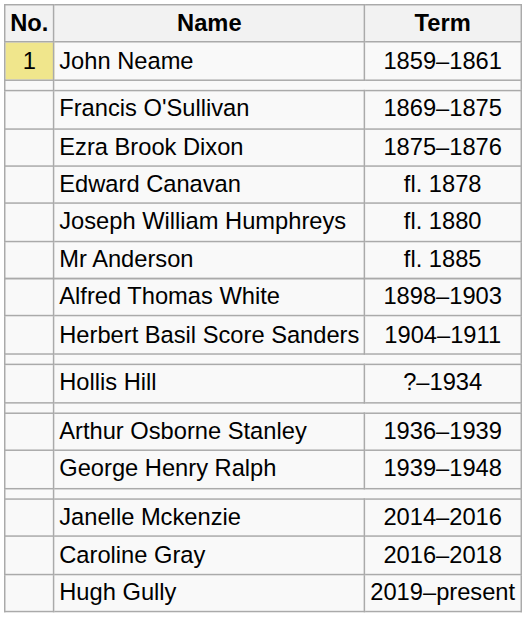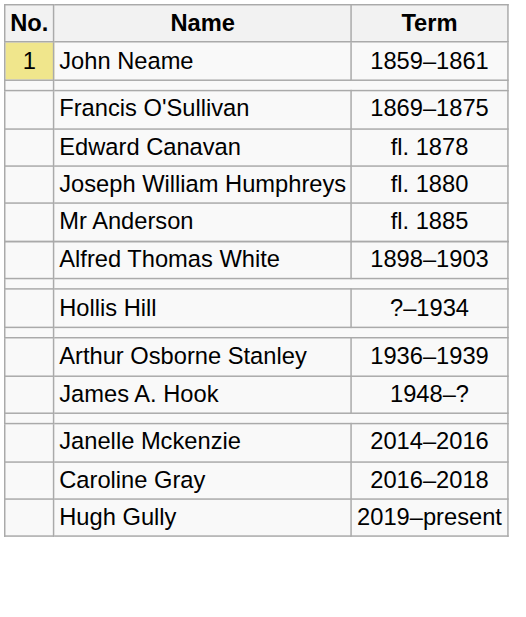 <table class="wikitable" style="text-align:center;">
 <tr>
 <th>No.</th>
 <th>Name</th>
 <th>Term</th>
 </tr>
 <tr>
 <td style="background: khaki;">1</td>
 <td align=left>John Neame</td>
 <td>1859–1861</td>
 </tr>
 <tr>
 <td></td>
 </tr>
 <tr>
 <td></td>
 <td align=left>Francis O'Sullivan</td>
 <td>1869–1875</td>
-</tr>
-<tr>
-<td></td>
-<td align=left>Ezra Brook Dixon</td>
-<td>1875–1876</td>
 </tr>
 <tr>
 <td></td>
 <td align=left>Edward Canavan</td>
 <td>fl. 1878</td>
 </tr>
 <tr>
 <td></td>
 <td align=left>Joseph William Humphreys</td>
 <td>fl. 1880</td>
 </tr>
 <tr>
 <td></td>
 <td align=left>Mr Anderson</td>
 <td>fl. 1885</td>
 </tr>
 <tr>
 </tr>
 <tr>
 <td></td>
 <td align=left>Alfred Thomas White</td>
 <td>1898–1903</td>
 </tr>
 <tr>
 <td></td>
-<td align=left>Herbert Basil Score Sanders</td>
-<td>1904–1911</td>
-</tr>
-<tr>
-<td></td>
 </tr>
 <tr>
 <td></td>
 <td align=left>Hollis Hill</td>
 <td align=center>?–1934</td>
 </tr>
 <tr>
 <td></td>
 </tr>
 <tr>
 <td></td>
 <td align=left>Arthur Osborne Stanley</td>
 <td align=center>1936–1939</td>
 </tr>
 <tr>
 <td></td>
-<td align=left>George Henry Ralph</td>
-<td align=center>1939–1948</td>
+<td align=left>James A. Hook</td>
+<td align=center>1948–?</td>
 </tr>
 <tr>
 <td></td>
 </tr>
 <tr>
 <td></td>
 <td align=left>Janelle Mckenzie</td>
 <td>2014–2016</td>
 </tr>
 <tr>
 <td></td>
 <td align=left>Caroline Gray</td>
 <td>2016–2018</td>
 </tr>
 <tr>
 <td></td>
 <td align=left>Hugh Gully</td>
 <td>2019–present</td>
 </tr>
 </table>
